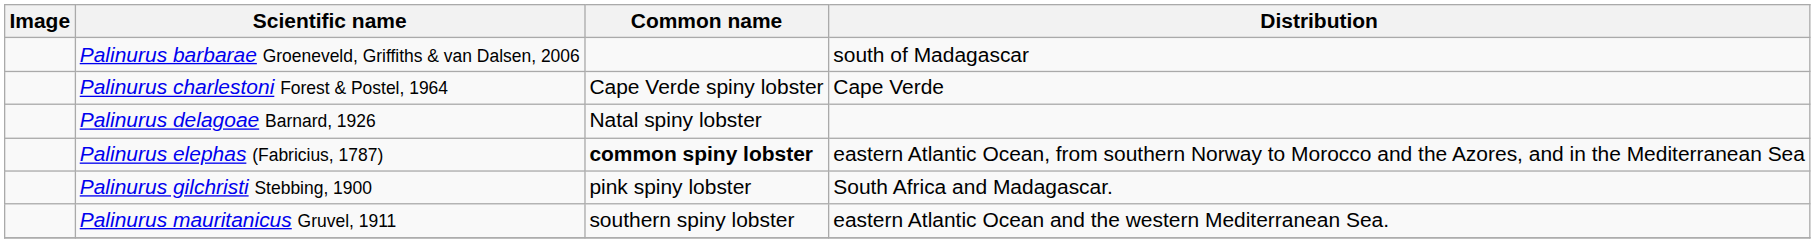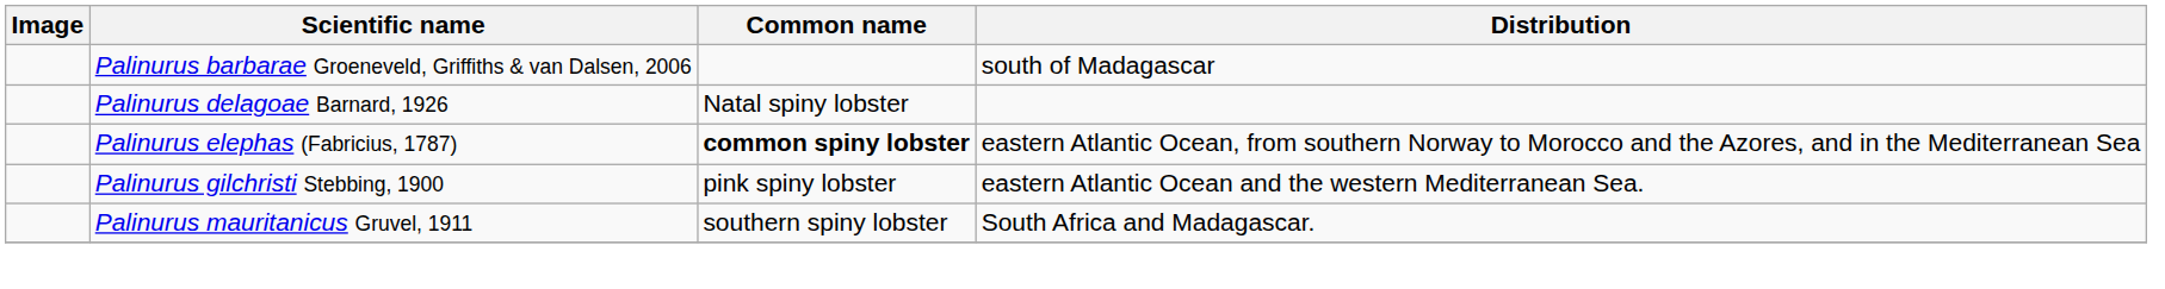 <table class="wikitable">
 <tr>
 <th>Image</th>
 <th>Scientific name</th>
 <th>Common name</th>
 <th>Distribution</th>
 </tr>
 <tr>
 <td></td>
 <td><em><a href='#'>Palinurus barbarae</a></em> <small>Groeneveld, Griffiths & van Dalsen, 2006</small></td>
 <td></td>
 <td>south of Madagascar</td>
-</tr>
-<tr>
-<td></td>
-<td><em><a href='#'>Palinurus charlestoni</a></em> <small>Forest & Postel, 1964</small></td>
-<td>Cape Verde spiny lobster</td>
-<td>Cape Verde</td>
 </tr>
 <tr>
 <td></td>
 <td><em><a href='#'>Palinurus delagoae</a></em> <small>Barnard, 1926</small></td>
 <td>Natal spiny lobster</td>
 <td></td>
 </tr>
 <tr>
 <td></td>
 <td><em><a href='#'>Palinurus elephas</a></em> <small>(Fabricius, 1787)</small></td>
 <td><strong>common spiny lobster</strong></td>
 <td>eastern Atlantic Ocean, from southern Norway to Morocco and the Azores, and in the Mediterranean Sea</td>
 </tr>
 <tr>
 <td></td>
 <td><em><a href='#'>Palinurus gilchristi</a></em> <small>Stebbing, 1900</small></td>
 <td>pink spiny lobster</td>
-<td>South Africa and Madagascar.</td>
+<td>eastern Atlantic Ocean and the western Mediterranean Sea.</td>
 </tr>
 <tr>
 <td></td>
 <td><em><a href='#'>Palinurus mauritanicus</a></em> <small>Gruvel, 1911</small></td>
 <td>southern spiny lobster</td>
-<td>eastern Atlantic Ocean and the western Mediterranean Sea.</td>
+<td>South Africa and Madagascar.</td>
 </tr>
 <tr>
 </tr>
 </table>
